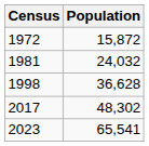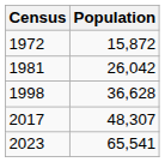 <table class="wikitable">
 <tr>
 <th>Census</th>
 <th>Population</th>
 </tr>
 <tr>
 <td>1972</td>
 <td style="text-align:right">15,872</td>
 </tr>
 <tr>
 <td>1981</td>
-<td style="text-align:right">24,032</td>
+<td style="text-align:right">26,042</td>
 </tr>
 <tr>
 <td>1998</td>
 <td style="text-align:right">36,628</td>
 </tr>
 <tr>
 <td>2017</td>
-<td style="text-align:right">48,302</td>
+<td style="text-align:right">48,307</td>
 </tr>
 <tr>
 <td>2023</td>
 <td style="text-align:right">65,541</td>
 </tr>
 </table>
